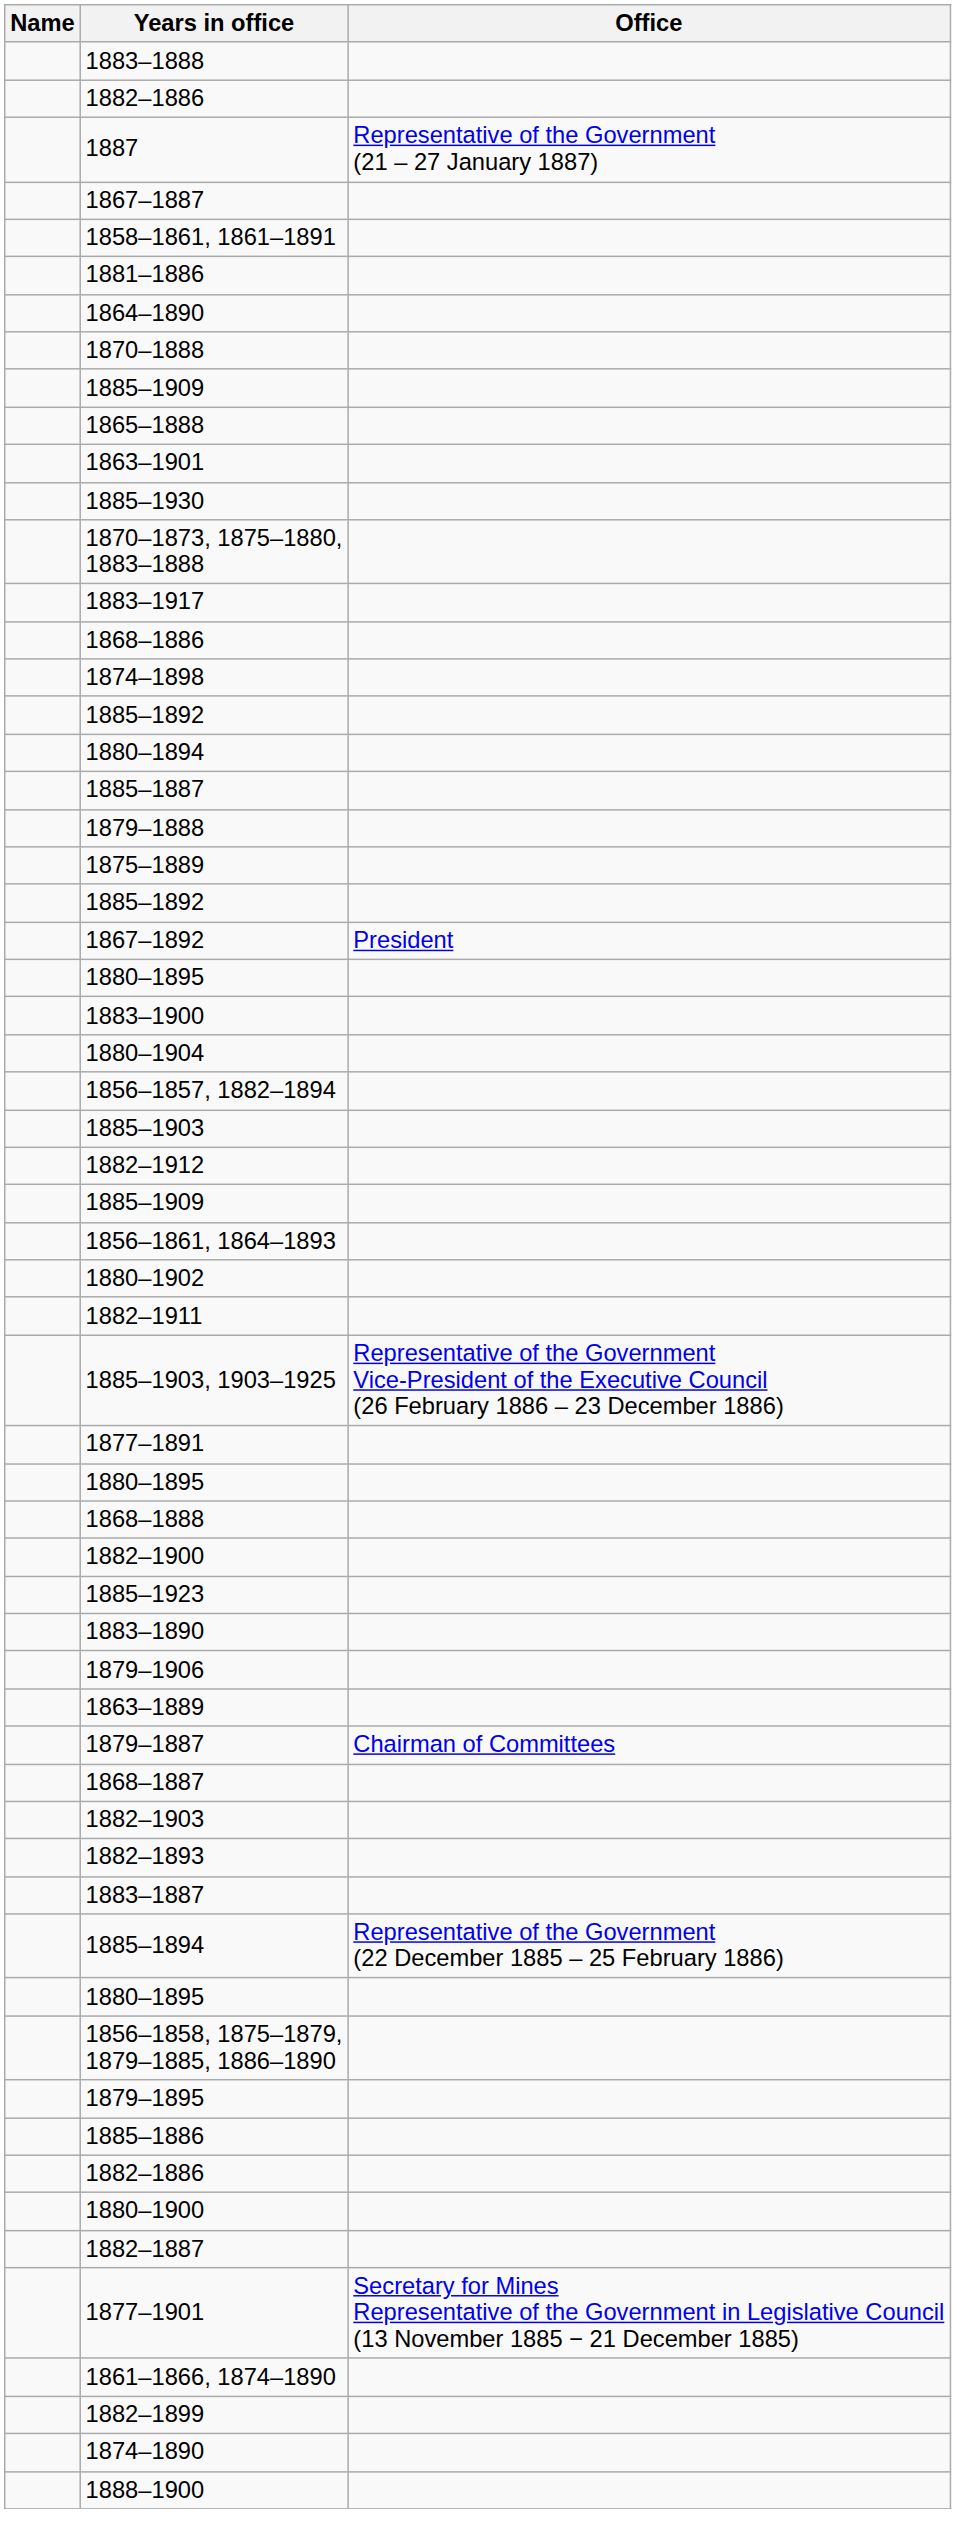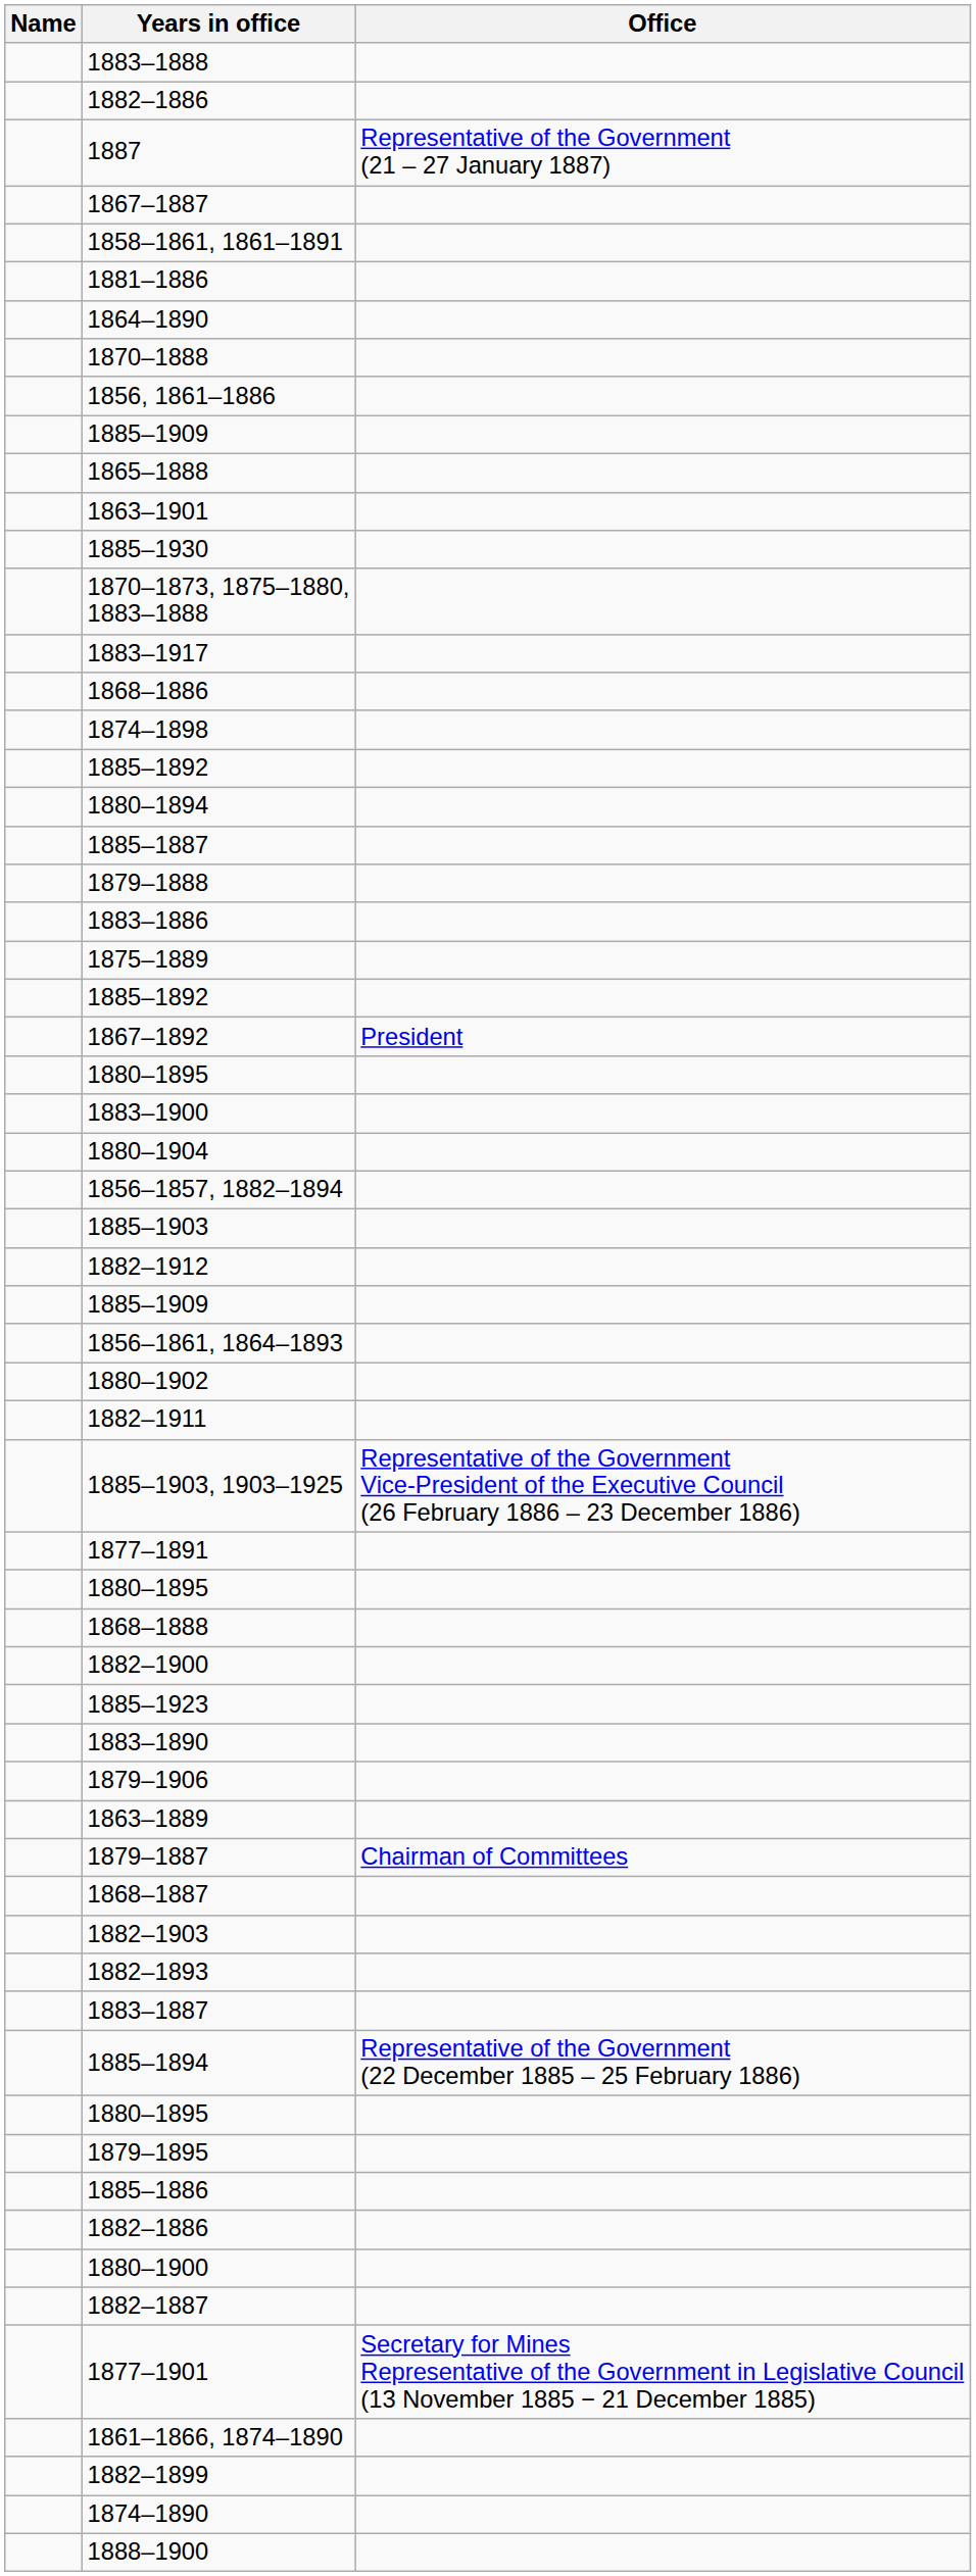 <table class="wikitable sortable">
 <tr>
 <th>Name</th>
 <th>Years in office</th>
 <th>Office</th>
 </tr>
 <tr>
 <td></td>
 <td>1883–1888</td>
 <td></td>
 </tr>
 <tr>
 <td></td>
 <td>1882–1886</td>
 <td></td>
 </tr>
 <tr>
 <td></td>
 <td>1887</td>
 <td><a href='#'>Representative of the Government</a><br>(21 – 27 January 1887)</td>
 </tr>
 <tr>
 <td></td>
 <td>1867–1887</td>
 <td></td>
 </tr>
 <tr>
 <td></td>
 <td>1858–1861, 1861–1891</td>
 <td></td>
 </tr>
 <tr>
 <td></td>
 <td>1881–1886</td>
 <td></td>
 </tr>
 <tr>
 <td></td>
 <td>1864–1890</td>
 <td></td>
 </tr>
 <tr>
 <td></td>
 <td>1870–1888</td>
+<td></td>
+</tr>
+<tr>
+<td></td>
+<td>1856, 1861–1886</td>
 <td></td>
 </tr>
 <tr>
 <td></td>
 <td>1885–1909</td>
 <td></td>
 </tr>
 <tr>
 <td></td>
 <td>1865–1888</td>
 <td></td>
 </tr>
 <tr>
 <td></td>
 <td>1863–1901</td>
 <td></td>
 </tr>
 <tr>
 <td></td>
 <td>1885–1930</td>
 <td></td>
 </tr>
 <tr>
 <td></td>
 <td>1870–1873, 1875–1880,<br>1883–1888</td>
 <td></td>
 </tr>
 <tr>
 <td></td>
 <td>1883–1917</td>
 <td></td>
 </tr>
 <tr>
 <td></td>
 <td>1868–1886</td>
 <td></td>
 </tr>
 <tr>
 <td></td>
 <td>1874–1898</td>
 <td></td>
 </tr>
 <tr>
 <td></td>
 <td>1885–1892</td>
 <td></td>
 </tr>
 <tr>
 <td></td>
 <td>1880–1894</td>
 <td></td>
 </tr>
 <tr>
 <td></td>
 <td>1885–1887</td>
 <td></td>
 </tr>
 <tr>
 <td></td>
 <td>1879–1888</td>
+<td></td>
+</tr>
+<tr>
+<td></td>
+<td>1883–1886</td>
 <td></td>
 </tr>
 <tr>
 <td></td>
 <td>1875–1889</td>
 <td></td>
 </tr>
 <tr>
 <td></td>
 <td>1885–1892</td>
 <td></td>
 </tr>
 <tr>
 <td></td>
 <td>1867–1892</td>
 <td><a href='#'>President</a></td>
 </tr>
 <tr>
 <td></td>
 <td>1880–1895</td>
 <td></td>
 </tr>
 <tr>
 <td></td>
 <td>1883–1900</td>
 <td></td>
 </tr>
 <tr>
 <td></td>
 <td>1880–1904</td>
 <td></td>
 </tr>
 <tr>
 <td></td>
 <td>1856–1857, 1882–1894</td>
 <td></td>
 </tr>
 <tr>
 <td></td>
 <td>1885–1903</td>
 <td></td>
 </tr>
 <tr>
 <td></td>
 <td>1882–1912</td>
 <td></td>
 </tr>
 <tr>
 <td></td>
 <td>1885–1909</td>
 <td></td>
 </tr>
 <tr>
 <td></td>
 <td>1856–1861, 1864–1893</td>
 <td></td>
 </tr>
 <tr>
 <td></td>
 <td>1880–1902</td>
 <td></td>
 </tr>
 <tr>
 <td></td>
 <td>1882–1911</td>
 <td></td>
 </tr>
 <tr>
 <td></td>
 <td>1885–1903, 1903–1925</td>
 <td><a href='#'>Representative of the Government</a><br><a href='#'>Vice-President of the Executive Council</a><br>(26 February 1886 – 23 December 1886)</td>
 </tr>
 <tr>
 <td></td>
 <td>1877–1891</td>
 <td></td>
 </tr>
 <tr>
 <td></td>
 <td>1880–1895</td>
 <td></td>
 </tr>
 <tr>
 <td></td>
 <td>1868–1888</td>
 <td></td>
 </tr>
 <tr>
 <td></td>
 <td>1882–1900</td>
 <td></td>
 </tr>
 <tr>
 <td></td>
 <td>1885–1923</td>
 <td></td>
 </tr>
 <tr>
 <td></td>
 <td>1883–1890</td>
 <td></td>
 </tr>
 <tr>
 <td></td>
 <td>1879–1906</td>
 <td></td>
 </tr>
 <tr>
 <td></td>
 <td>1863–1889</td>
 <td></td>
 </tr>
 <tr>
 <td></td>
 <td>1879–1887</td>
 <td><a href='#'>Chairman of Committees</a></td>
 </tr>
 <tr>
 <td></td>
 <td>1868–1887</td>
 <td></td>
 </tr>
 <tr>
 <td></td>
 <td>1882–1903</td>
 <td></td>
 </tr>
 <tr>
 <td></td>
 <td>1882–1893</td>
 <td></td>
 </tr>
 <tr>
 <td></td>
 <td>1883–1887</td>
 <td></td>
 </tr>
 <tr>
 <td></td>
 <td>1885–1894</td>
 <td><a href='#'>Representative of the Government</a><br>(22 December 1885 – 25 February 1886)</td>
 </tr>
 <tr>
 <td></td>
 <td>1880–1895</td>
 <td></td>
 </tr>
 <tr>
 <td></td>
-<td>1856–1858, 1875–1879,<br>1879–1885, 1886–1890</td>
-<td></td>
-</tr>
-<tr>
-<td></td>
 <td>1879–1895</td>
 <td></td>
 </tr>
 <tr>
 <td></td>
 <td>1885–1886</td>
 <td></td>
 </tr>
 <tr>
 <td></td>
 <td>1882–1886</td>
 <td></td>
 </tr>
 <tr>
 <td></td>
 <td>1880–1900</td>
 <td></td>
 </tr>
 <tr>
 <td></td>
 <td>1882–1887</td>
 <td></td>
 </tr>
 <tr>
 <td></td>
 <td>1877–1901</td>
 <td><a href='#'>Secretary for Mines</a><br><a href='#'>Representative of the Government in Legislative Council</a><br>(13 November 1885 − 21 December 1885)</td>
 </tr>
 <tr>
 <td></td>
 <td>1861–1866, 1874–1890</td>
 <td></td>
 </tr>
 <tr>
 <td></td>
 <td>1882–1899</td>
 <td></td>
 </tr>
 <tr>
 <td></td>
 <td>1874–1890</td>
 </tr>
 <tr>
 <td></td>
 <td>1888–1900</td>
 <td></td>
 </tr>
 </table>
